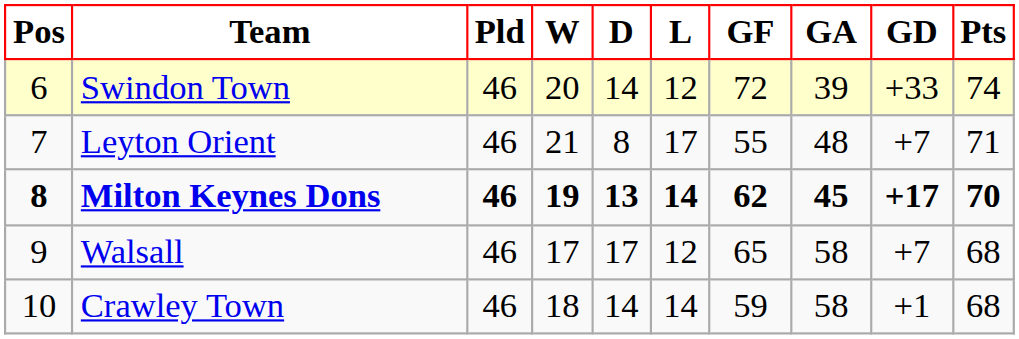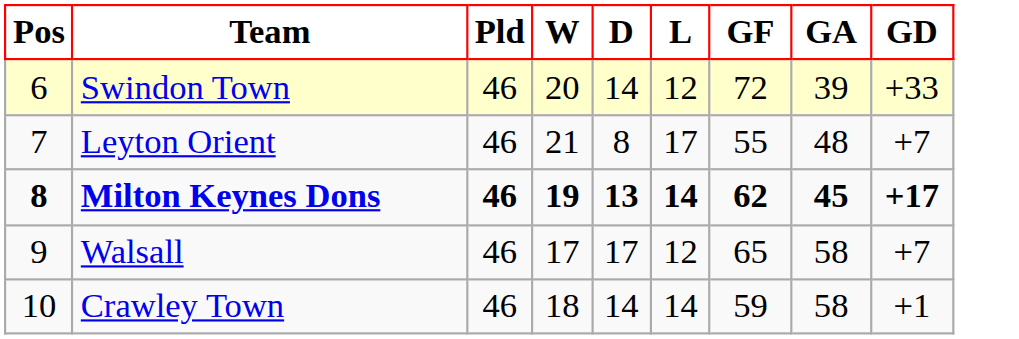 <table class="wikitable" style="text-align: center;">
 <tr>
 <th width=20 style="background:#FFFFFF; color:black; border:1px solid red;">Pos</th>
 <th width=175 style="background:#FFFFFF; color:black; border:1px solid red;">Team</th>
 <th width=20 style="background:#FFFFFF; color:black; border:1px solid red;">Pld</th>
 <th width=20 style="background:#FFFFFF; color:black; border:1px solid red;">W</th>
 <th width=20 style="background:#FFFFFF; color:black; border:1px solid red;">D</th>
 <th width=20 style="background:#FFFFFF; color:black; border:1px solid red;">L</th>
 <th width=30 style="background:#FFFFFF; color:black; border:1px solid red;">GF</th>
 <th width=30 style="background:#FFFFFF; color:black; border:1px solid red;">GA</th>
 <th width=30 style="background:#FFFFFF; color:black; border:1px solid red;">GD</th>
-<th width=20 style="background:#FFFFFF; color:black; border:1px solid red;">Pts</th>
 </tr>
 <tr bgcolor="#ffffcc">
 <td>6</td>
 <td align=left><a href='#'>Swindon Town</a></td>
 <td>46</td>
 <td>20</td>
 <td>14</td>
 <td>12</td>
 <td>72</td>
 <td>39</td>
 <td>+33</td>
-<td>74</td>
 </tr>
 <tr>
 <td>7</td>
 <td align=left><a href='#'>Leyton Orient</a></td>
 <td>46</td>
 <td>21</td>
 <td>8</td>
 <td>17</td>
 <td>55</td>
 <td>48</td>
 <td>+7</td>
-<td>71</td>
 </tr>
 <tr>
 <td><strong>8</strong></td>
 <td align=left><strong><a href='#'>Milton Keynes Dons</a></strong></td>
 <td><strong>46</strong></td>
 <td><strong>19</strong></td>
 <td><strong>13</strong></td>
 <td><strong>14</strong></td>
 <td><strong>62</strong></td>
 <td><strong>45</strong></td>
 <td><strong>+17</strong></td>
-<td><strong>70</strong></td>
 </tr>
 <tr>
 <td>9</td>
 <td align=left><a href='#'>Walsall</a></td>
 <td>46</td>
 <td>17</td>
 <td>17</td>
 <td>12</td>
 <td>65</td>
 <td>58</td>
 <td>+7</td>
-<td>68</td>
 </tr>
 <tr>
 <td>10</td>
 <td align=left><a href='#'>Crawley Town</a></td>
 <td>46</td>
 <td>18</td>
 <td>14</td>
 <td>14</td>
 <td>59</td>
 <td>58</td>
 <td>+1</td>
-<td>68</td>
 </tr>
 </table>
